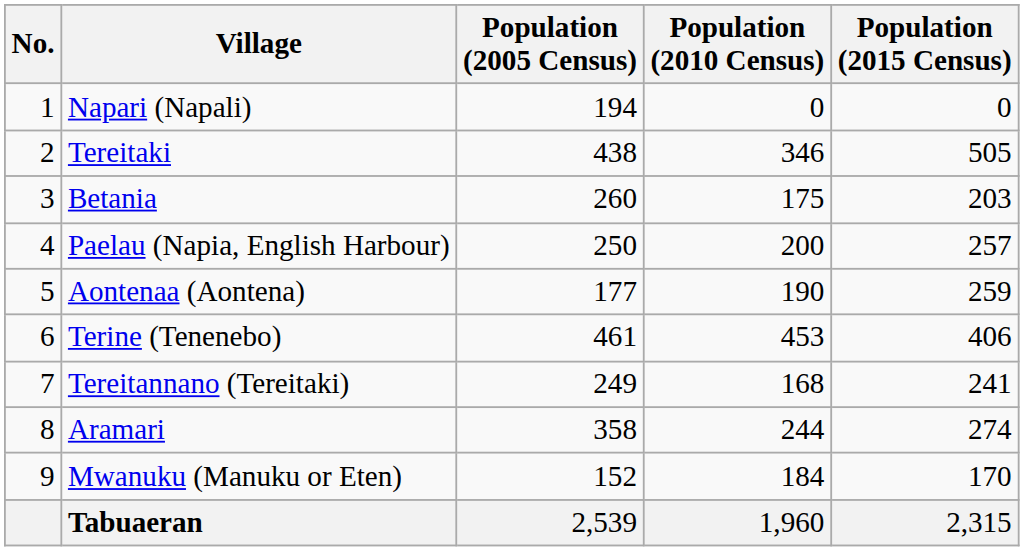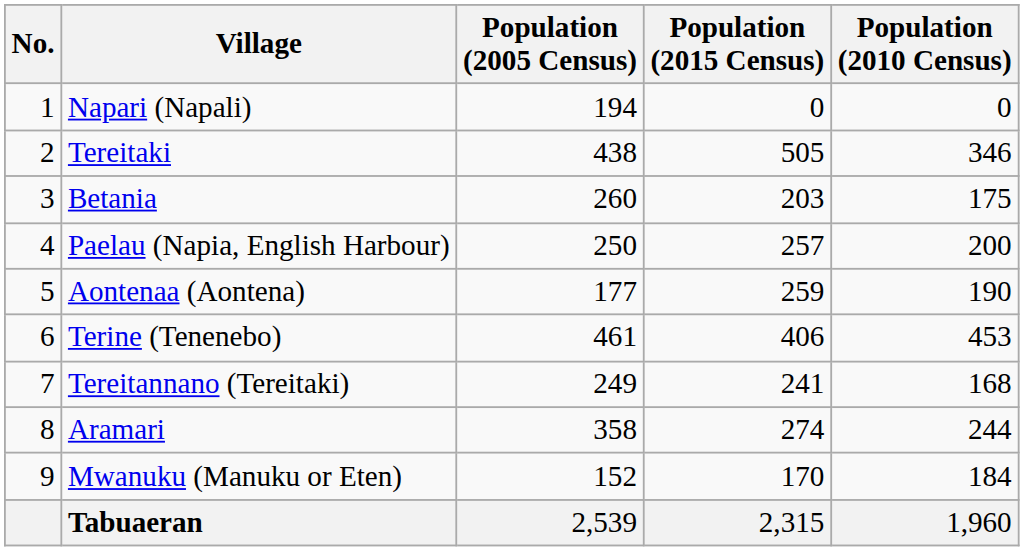 <table class="wikitable">
 <tr>
 <th>No.</th>
 <th>Village</th>
 <th>Population<br>(2005 Census)</th>
+<th>Population<br>(2015 Census)</th>
 <th>Population<br>(2010 Census)</th>
-<th>Population<br>(2015 Census)</th>
 </tr>
 <tr>
 <td align="right">1</td>
 <td><a href='#'>Napari</a> (Napali)</td>
 <td align="right">194</td>
 <td align="right">0</td>
 <td align="right">0</td>
 </tr>
 <tr>
 <td align="right">2</td>
 <td><a href='#'>Tereitaki</a></td>
 <td align="right">438</td>
+<td align="right">505</td>
 <td align="right">346</td>
-<td align="right">505</td>
 </tr>
 <tr>
 <td align="right">3</td>
 <td><a href='#'>Betania</a></td>
 <td align="right">260</td>
+<td align="right">203</td>
 <td align="right">175</td>
-<td align="right">203</td>
 </tr>
 <tr>
 <td align="right">4</td>
 <td><a href='#'>Paelau</a> (Napia, English Harbour)</td>
 <td align="right">250</td>
+<td align="right">257</td>
 <td align="right">200</td>
-<td align="right">257</td>
 </tr>
 <tr>
 <td align="right">5</td>
 <td><a href='#'>Aontenaa</a> (Aontena)</td>
 <td align="right">177</td>
+<td align="right">259</td>
 <td align="right">190</td>
-<td align="right">259</td>
 </tr>
 <tr>
 <td align="right">6</td>
 <td><a href='#'>Terine</a> (Tenenebo)</td>
 <td align="right">461</td>
+<td align="right">406</td>
 <td align="right">453</td>
-<td align="right">406</td>
 </tr>
 <tr>
 <td align="right">7</td>
 <td><a href='#'>Tereitannano</a> (Tereitaki)</td>
 <td align="right">249</td>
+<td align="right">241</td>
 <td align="right">168</td>
-<td align="right">241</td>
 </tr>
 <tr>
 <td align="right">8</td>
 <td><a href='#'>Aramari</a></td>
 <td align="right">358</td>
+<td align="right">274</td>
 <td align="right">244</td>
-<td align="right">274</td>
 </tr>
 <tr>
 <td align="right">9</td>
 <td><a href='#'>Mwanuku</a> (Manuku or Eten)</td>
 <td align="right">152</td>
+<td align="right">170</td>
 <td align="right">184</td>
-<td align="right">170</td>
 </tr>
 <tr style="background:#f2f2f2">
 <td></td>
 <td><strong>Tabuaeran</strong></td>
 <td align="right">2,539</td>
+<td align="right">2,315</td>
 <td align="right">1,960</td>
-<td align="right">2,315</td>
 </tr>
 </table>
